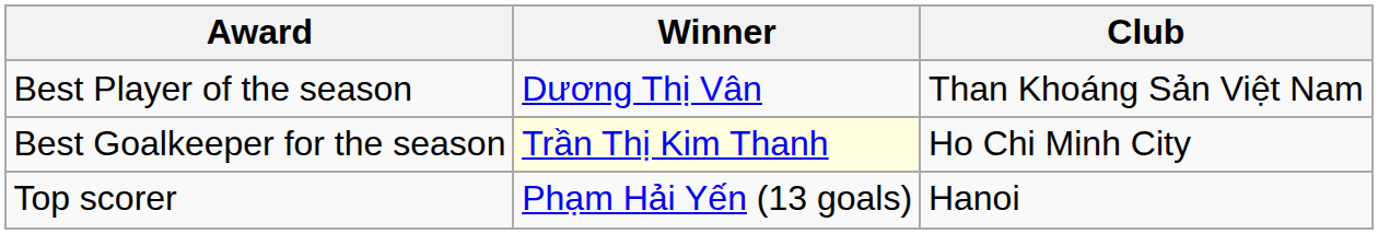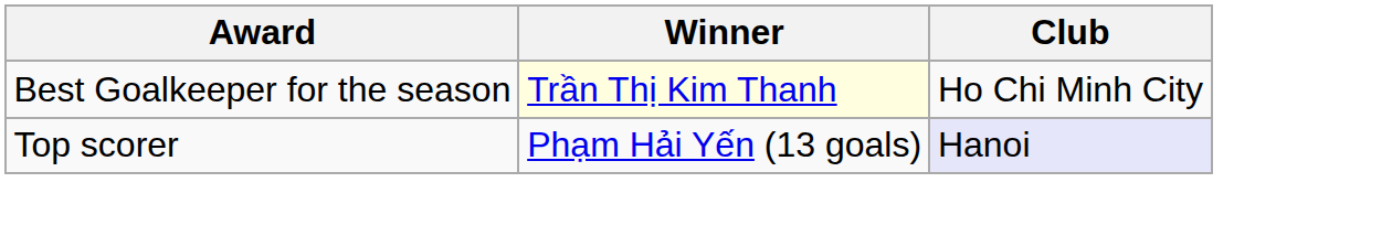 <table class="wikitable">
 <tr>
 <th>Award</th>
 <th>Winner</th>
 <th>Club</th>
-</tr>
-<tr>
-<td>Best Player of the season</td>
-<td> <a href='#'>Dương Thị Vân</a></td>
-<td>Than Khoáng Sản Việt Nam</td>
 </tr>
 <tr>
 <td>Best Goalkeeper for the season</td>
 <td style="background: lightyellow;"> <a href='#'>Trần Thị Kim Thanh</a></td>
 <td>Ho Chi Minh City</td>
 </tr>
 <tr>
 <td>Top scorer</td>
 <td> <a href='#'>Phạm Hải Yến</a> (13 goals)</td>
-<td>Hanoi</td>
+<td style="background: lavender;">Hanoi</td>
 </tr>
 </table>
